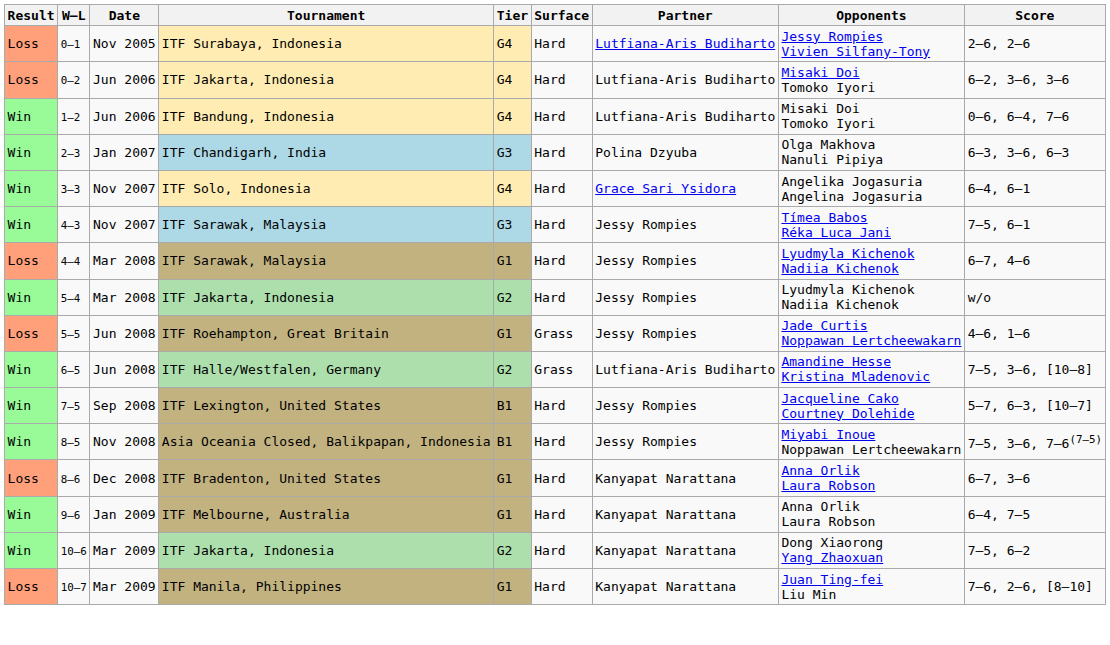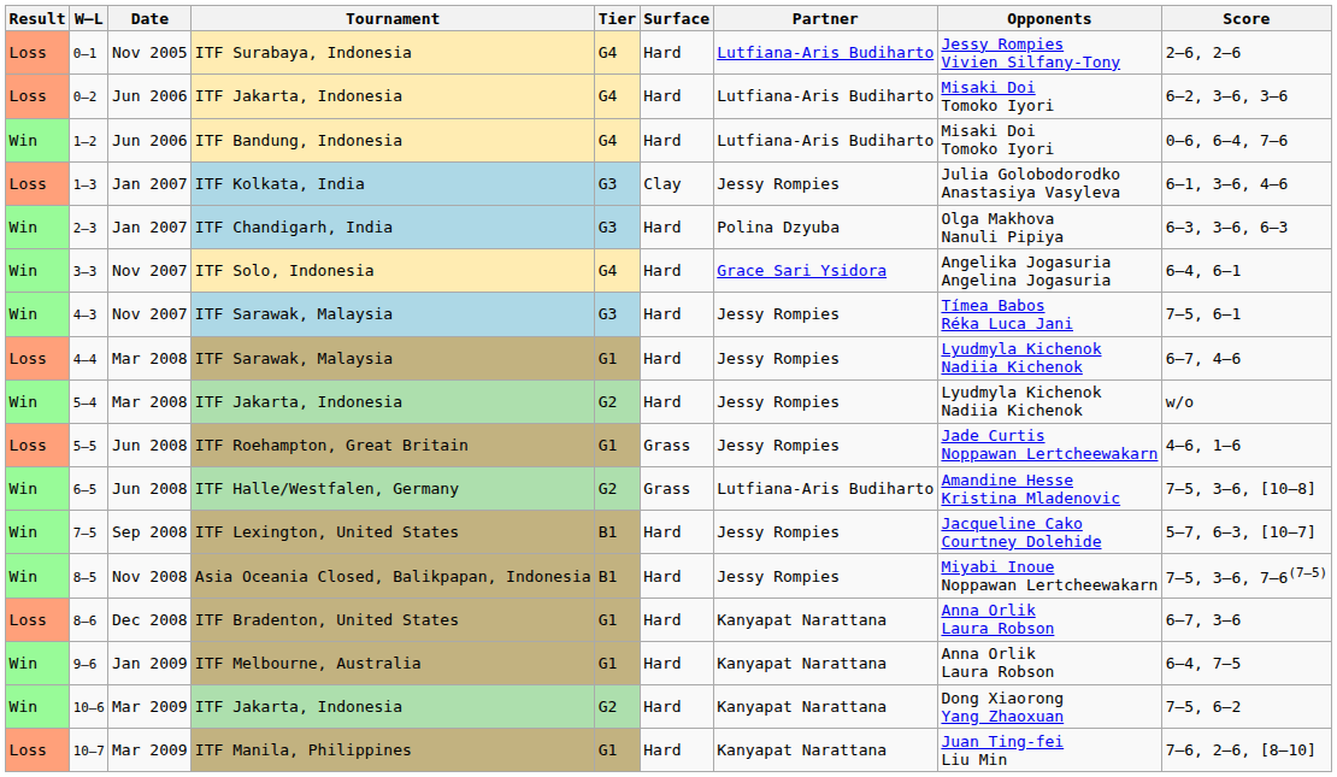 <table class="sortable wikitable">
 <tr>
 <th>Result</th>
 <th class="unsortable">W–L</th>
 <th>Date</th>
 <th>Tournament</th>
 <th>Tier</th>
 <th>Surface</th>
 <th>Partner</th>
 <th>Opponents</th>
 <th class="unsortable">Score</th>
 </tr>
 <tr>
 <td bgcolor="FFA07A">Loss</td>
 <td><small>0–1</small></td>
 <td>Nov 2005</td>
 <td bgcolor="ffecb2">ITF Surabaya, Indonesia</td>
 <td bgcolor="ffecb2">G4</td>
 <td>Hard</td>
 <td> <a href='#'>Lutfiana-Aris Budiharto</a></td>
 <td> <a href='#'>Jessy Rompies</a><br>  <a href='#'>Vivien Silfany-Tony</a></td>
 <td>2–6, 2–6</td>
 </tr>
 <tr>
 <td bgcolor="FFA07A">Loss</td>
 <td><small>0–2</small></td>
 <td>Jun 2006</td>
 <td bgcolor="ffecb2">ITF Jakarta, Indonesia</td>
 <td bgcolor="ffecb2">G4</td>
 <td>Hard</td>
 <td> Lutfiana-Aris Budiharto</td>
 <td> <a href='#'>Misaki Doi</a><br>  Tomoko Iyori</td>
 <td>6–2, 3–6, 3–6</td>
 </tr>
 <tr>
 <td bgcolor=98fb98>Win</td>
 <td><small>1–2</small></td>
 <td>Jun 2006</td>
 <td bgcolor="ffecb2">ITF Bandung, Indonesia</td>
 <td bgcolor="ffecb2">G4</td>
 <td>Hard</td>
 <td> Lutfiana-Aris Budiharto</td>
 <td> Misaki Doi <br>  Tomoko Iyori</td>
 <td>0–6, 6–4, 7–6</td>
+</tr>
+<tr>
+<td bgcolor="FFA07A">Loss</td>
+<td><small>1–3</small></td>
+<td>Jan 2007</td>
+<td bgcolor="lightblue">ITF Kolkata, India</td>
+<td bgcolor="lightblue">G3</td>
+<td>Clay</td>
+<td> Jessy Rompies</td>
+<td> Julia Golobodorodko  <br>  Anastasiya Vasyleva</td>
+<td>6–1, 3–6, 4–6</td>
 </tr>
 <tr>
 <td bgcolor=98fb98>Win</td>
 <td><small>2–3</small></td>
 <td>Jan 2007</td>
 <td bgcolor="lightblue">ITF Chandigarh, India</td>
 <td bgcolor="lightblue">G3</td>
 <td>Hard</td>
 <td> Polina Dzyuba</td>
 <td> Olga Makhova <br>  Nanuli Pipiya</td>
 <td>6–3, 3–6, 6–3</td>
 </tr>
 <tr>
 <td bgcolor=98fb98>Win</td>
 <td><small>3–3</small></td>
 <td>Nov 2007</td>
 <td bgcolor="ffecb2">ITF Solo, Indonesia</td>
 <td bgcolor="ffecb2">G4</td>
 <td>Hard</td>
 <td> <a href='#'>Grace Sari Ysidora</a></td>
 <td> Angelika Jogasuria <br>  Angelina Jogasuria</td>
 <td>6–4, 6–1</td>
 </tr>
 <tr>
 <td bgcolor=98fb98>Win</td>
 <td><small>4–3</small></td>
 <td>Nov 2007</td>
 <td bgcolor="lightblue">ITF Sarawak, Malaysia</td>
 <td bgcolor="lightblue">G3</td>
 <td>Hard</td>
 <td> Jessy Rompies</td>
 <td> <a href='#'>Tímea Babos</a> <br>  <a href='#'>Réka Luca Jani</a></td>
 <td>7–5, 6–1</td>
 </tr>
 <tr>
 <td bgcolor="FFA07A">Loss</td>
 <td><small>4–4</small></td>
 <td>Mar 2008</td>
 <td bgcolor="c2b280">ITF Sarawak, Malaysia</td>
 <td bgcolor="c2b280">G1</td>
 <td>Hard</td>
 <td> Jessy Rompies</td>
 <td> <a href='#'>Lyudmyla Kichenok</a> <br>  <a href='#'>Nadiia Kichenok</a></td>
 <td>6–7, 4–6</td>
 </tr>
 <tr>
 <td bgcolor=98fb98>Win</td>
 <td><small>5–4</small></td>
 <td>Mar 2008</td>
 <td bgcolor="addfad">ITF Jakarta, Indonesia</td>
 <td bgcolor="addfad">G2</td>
 <td>Hard</td>
 <td> Jessy Rompies</td>
 <td> Lyudmyla Kichenok <br>  Nadiia Kichenok</td>
 <td>w/o</td>
 </tr>
 <tr>
 <td bgcolor="FFA07A">Loss</td>
 <td><small>5–5</small></td>
 <td>Jun 2008</td>
 <td bgcolor="C2B280">ITF Roehampton, Great Britain</td>
 <td bgcolor="C2B280">G1</td>
 <td>Grass</td>
 <td> Jessy Rompies</td>
 <td> <a href='#'>Jade Curtis</a> <br>  <a href='#'>Noppawan Lertcheewakarn</a></td>
 <td>4–6, 1–6</td>
 </tr>
 <tr>
 <td bgcolor=98fb98>Win</td>
 <td><small>6–5</small></td>
 <td>Jun 2008</td>
 <td bgcolor="addfad">ITF Halle/Westfalen, Germany</td>
 <td bgcolor="addfad">G2</td>
 <td>Grass</td>
 <td> Lutfiana-Aris Budiharto</td>
 <td> <a href='#'>Amandine Hesse</a> <br>  <a href='#'>Kristina Mladenovic</a></td>
 <td>7–5, 3–6, [10–8]</td>
 </tr>
 <tr>
 <td bgcolor=98fb98>Win</td>
 <td><small>7–5</small></td>
 <td>Sep 2008</td>
 <td bgcolor="C2B280">ITF Lexington, United States</td>
 <td bgcolor="C2B280">B1</td>
 <td>Hard</td>
 <td> Jessy Rompies</td>
 <td> <a href='#'>Jacqueline Cako</a> <br>  <a href='#'>Courtney Dolehide</a></td>
 <td>5–7, 6–3, [10–7]</td>
 </tr>
 <tr>
 </tr>
 <tr>
 <td bgcolor=98fb98>Win</td>
 <td><small>8–5</small></td>
 <td>Nov 2008</td>
 <td bgcolor="C2B280">Asia Oceania Closed, Balikpapan, Indonesia</td>
 <td bgcolor="C2B280">B1</td>
 <td>Hard</td>
 <td> Jessy Rompies</td>
 <td> <a href='#'>Miyabi Inoue</a> <br>  Noppawan Lertcheewakarn</td>
 <td>7–5, 3–6, 7–6<sup>(7–5)</sup></td>
 </tr>
 <tr>
 <td bgcolor="FFA07A">Loss</td>
 <td><small>8–6</small></td>
 <td>Dec 2008</td>
 <td bgcolor="C2B280">ITF Bradenton, United States</td>
 <td bgcolor="C2B280">G1</td>
 <td>Hard</td>
 <td> Kanyapat Narattana</td>
 <td> <a href='#'>Anna Orlik</a> <br>  <a href='#'>Laura Robson</a></td>
 <td>6–7, 3–6</td>
 </tr>
 <tr>
 <td bgcolor=98fb98>Win</td>
 <td><small>9–6</small></td>
 <td>Jan 2009</td>
 <td bgcolor="C2B280">ITF Melbourne, Australia</td>
 <td bgcolor="C2B280">G1</td>
 <td>Hard</td>
 <td> Kanyapat Narattana</td>
 <td> Anna Orlik <br>  Laura Robson</td>
 <td>6–4, 7–5</td>
 </tr>
 <tr>
 <td bgcolor=98fb98>Win</td>
 <td><small>10–6</small></td>
 <td>Mar 2009</td>
 <td bgcolor="addfad">ITF Jakarta, Indonesia</td>
 <td bgcolor="addfad">G2</td>
 <td>Hard</td>
 <td> Kanyapat Narattana</td>
 <td> Dong Xiaorong <br>  <a href='#'>Yang Zhaoxuan</a></td>
 <td>7–5, 6–2</td>
 </tr>
 <tr>
 <td bgcolor="FFA07A">Loss</td>
 <td><small>10–7</small></td>
 <td>Mar 2009</td>
 <td bgcolor="C2B280">ITF Manila, Philippines</td>
 <td bgcolor="C2B280">G1</td>
 <td>Hard</td>
 <td> Kanyapat Narattana</td>
 <td> <a href='#'>Juan Ting-fei</a> <br>  Liu Min</td>
 <td>7–6, 2–6, [8–10]</td>
 </tr>
 </table>
